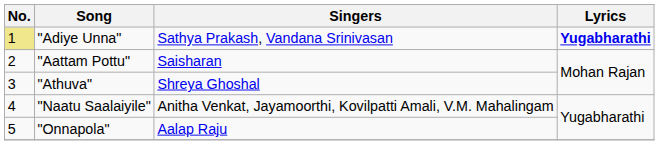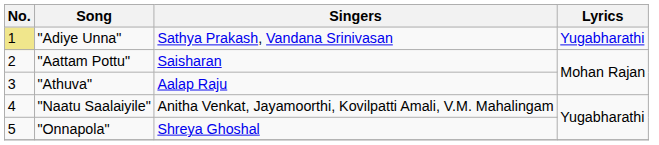 <table class="wikitable" style="font-size:95%;">
 <tr>
 <th>No.</th>
 <th>Song</th>
 <th>Singers</th>
 <th>Lyrics</th>
 </tr>
 <tr>
 <td style="background: khaki;">1</td>
 <td>"Adiye Unna"</td>
 <td><a href='#'>Sathya Prakash</a>, <a href='#'>Vandana Srinivasan</a></td>
-<td><strong><a href='#'>Yugabharathi</a></strong></td>
+<td><a href='#'>Yugabharathi</a></td>
 </tr>
 <tr>
 <td>2</td>
 <td>"Aattam Pottu"</td>
 <td><a href='#'>Saisharan</a></td>
 <td rowspan=2>Mohan Rajan</td>
 </tr>
 <tr>
 <td>3</td>
 <td>"Athuva"</td>
-<td><a href='#'>Shreya Ghoshal</a></td>
+<td><a href='#'>Aalap Raju</a></td>
 </tr>
 <tr>
 <td>4</td>
 <td>"Naatu Saalaiyile"</td>
 <td>Anitha Venkat, Jayamoorthi, Kovilpatti Amali, V.M. Mahalingam</td>
 <td rowspan=2>Yugabharathi</td>
 </tr>
 <tr>
 <td>5</td>
 <td>"Onnapola"</td>
-<td><a href='#'>Aalap Raju</a></td>
+<td><a href='#'>Shreya Ghoshal</a></td>
 </tr>
 <tr>
 </tr>
 </table>
